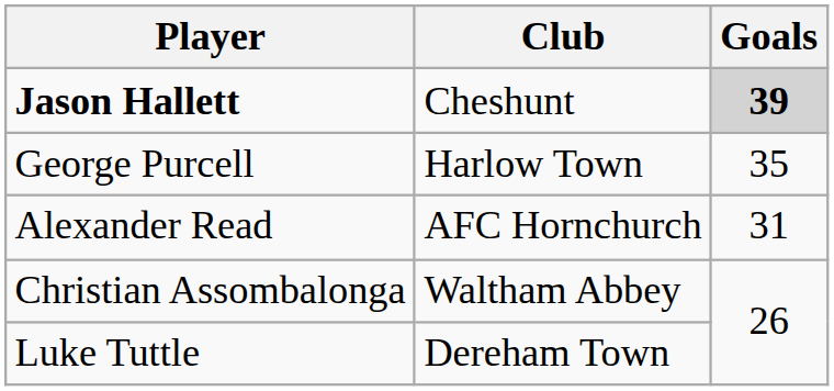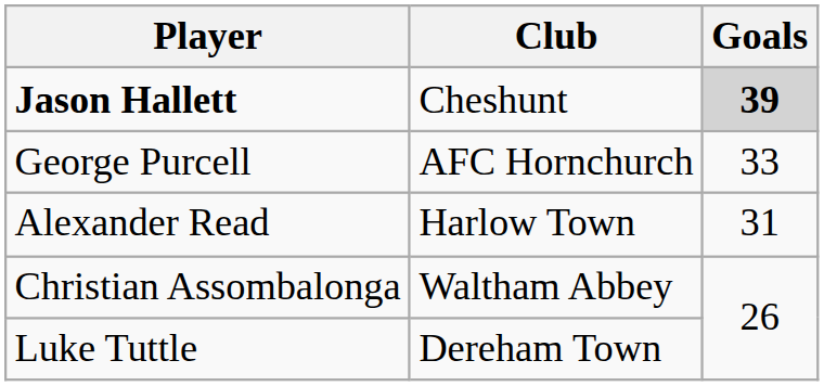 <table class="wikitable">
 <tr>
 <th>Player</th>
 <th>Club</th>
 <th>Goals</th>
 </tr>
 <tr>
 <td><strong>Jason Hallett</strong></td>
 <td>Cheshunt</td>
 <td align="center" style="background: lightgrey;"><strong>39</strong></td>
 </tr>
 <tr>
 <td>George Purcell</td>
-<td>Harlow Town</td>
-<td align="center">35</td>
+<td>AFC Hornchurch</td>
+<td align="center">33</td>
 </tr>
 <tr>
 <td>Alexander Read</td>
-<td>AFC Hornchurch</td>
+<td>Harlow Town</td>
 <td align="center">31</td>
 </tr>
 <tr>
 <td>Christian Assombalonga</td>
 <td>Waltham Abbey</td>
 <td align="center" rowspan="2">26</td>
 </tr>
 <tr>
 <td>Luke Tuttle</td>
 <td>Dereham Town</td>
 </tr>
 </table>
